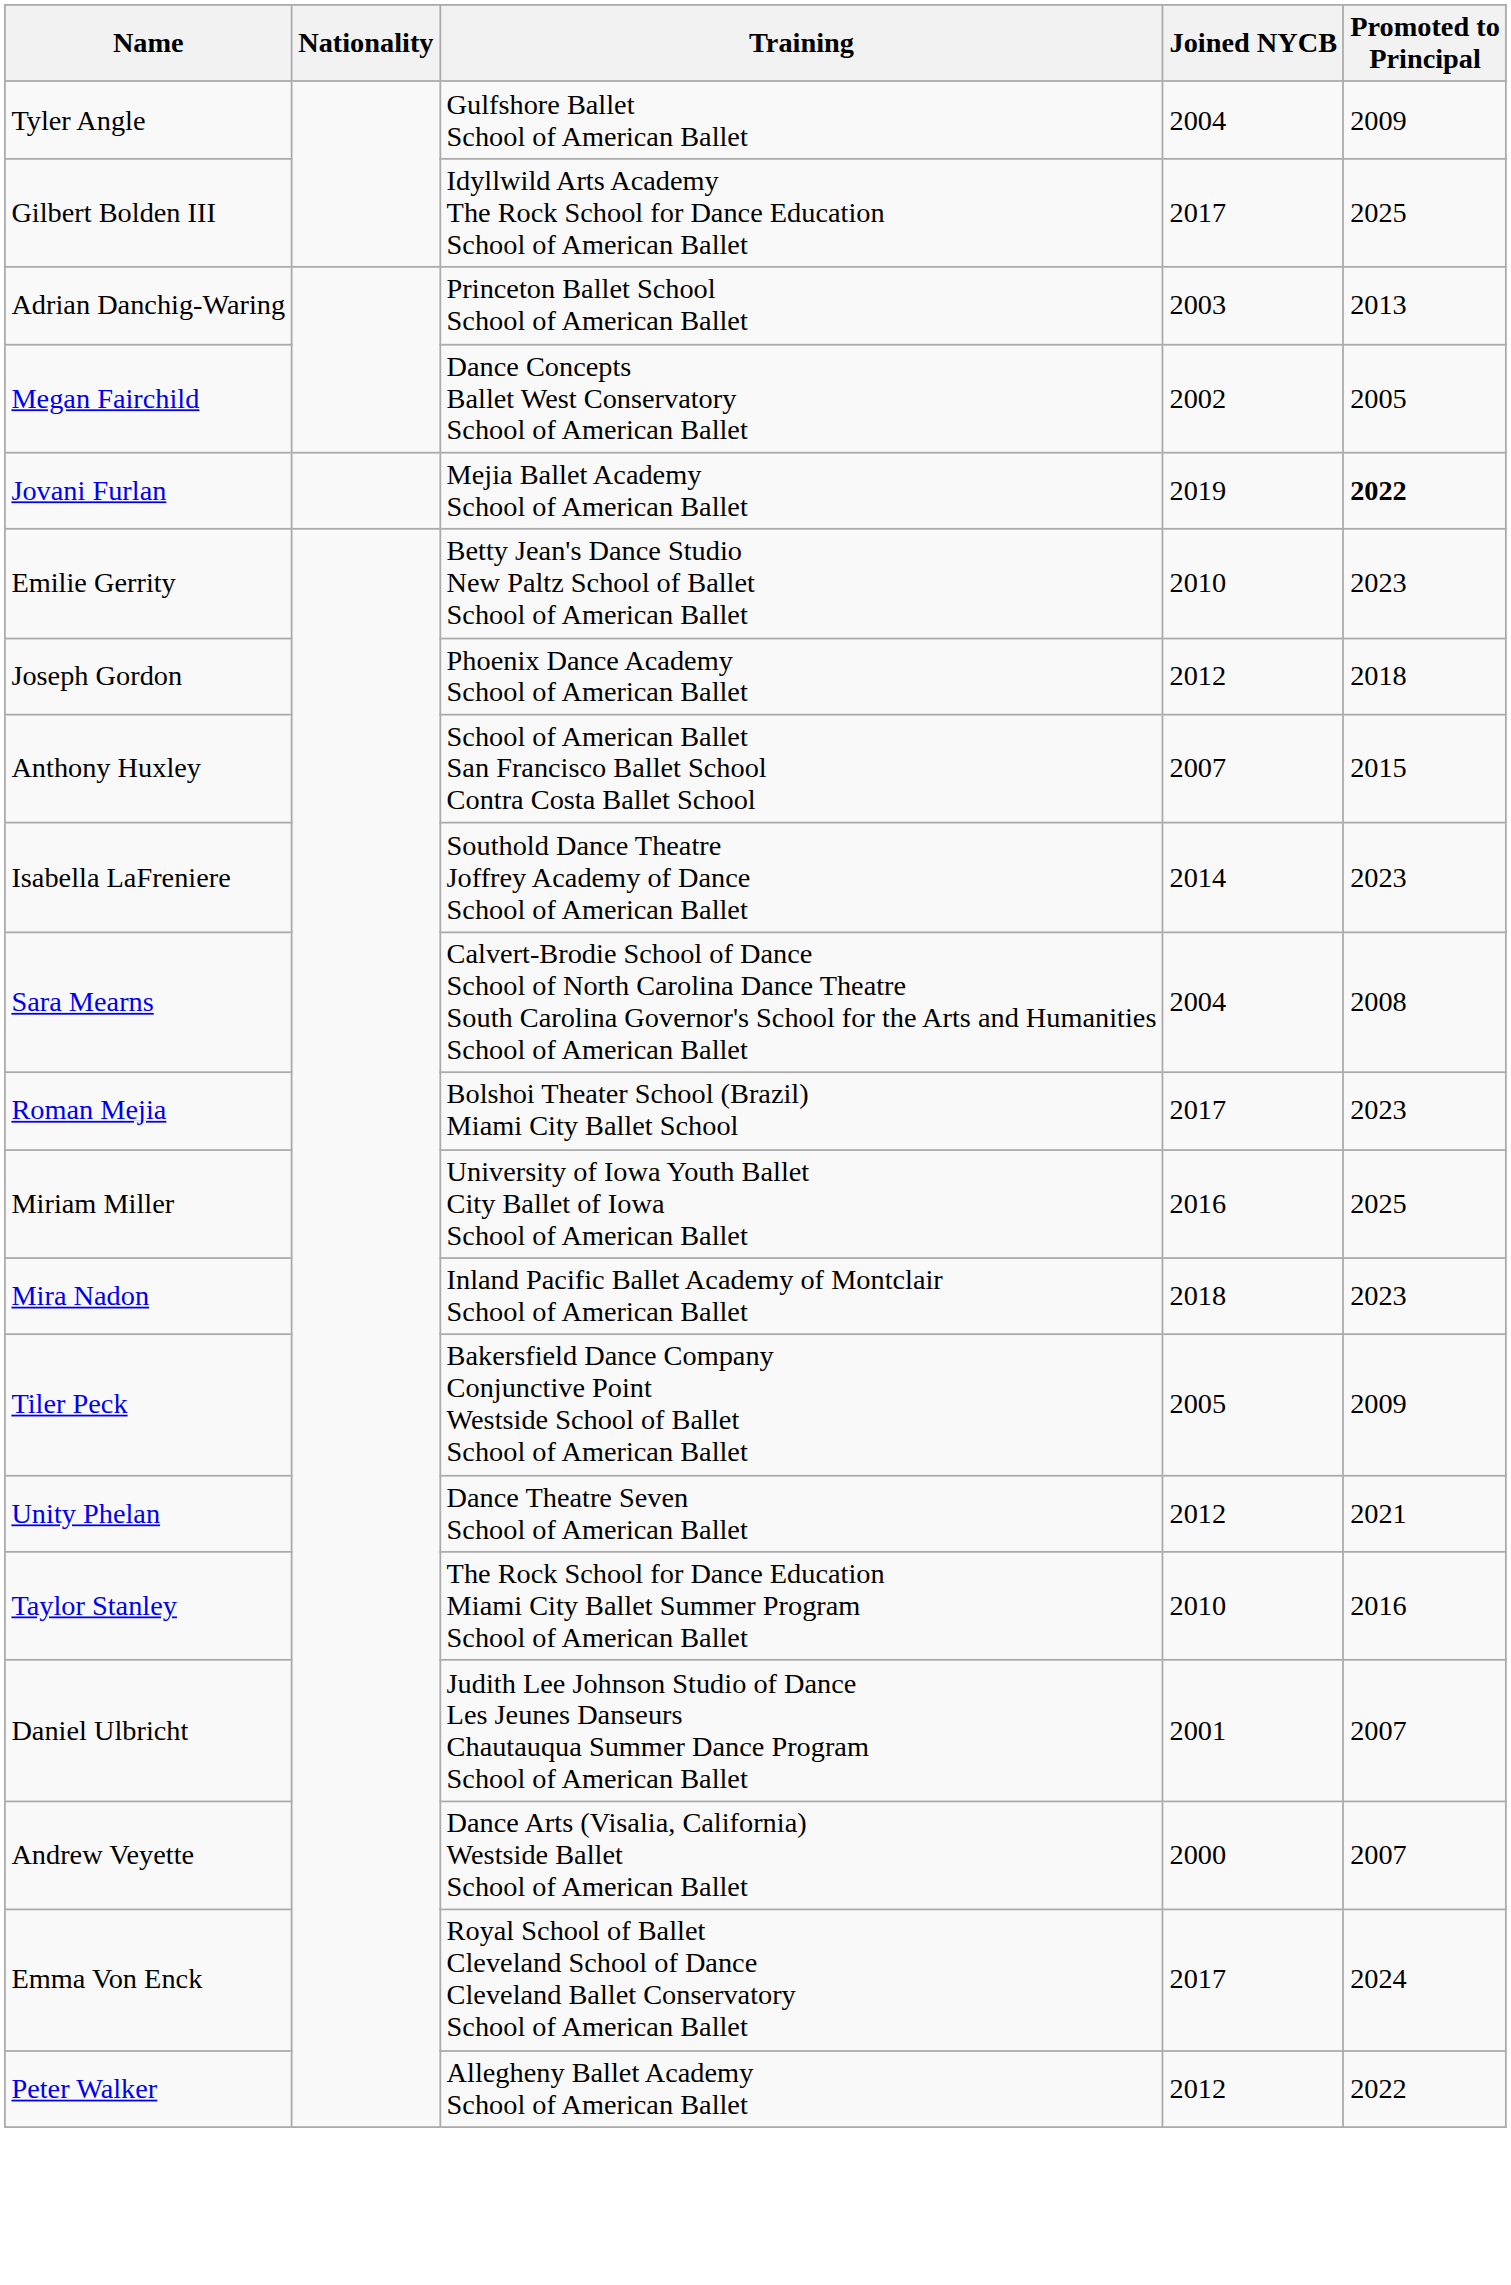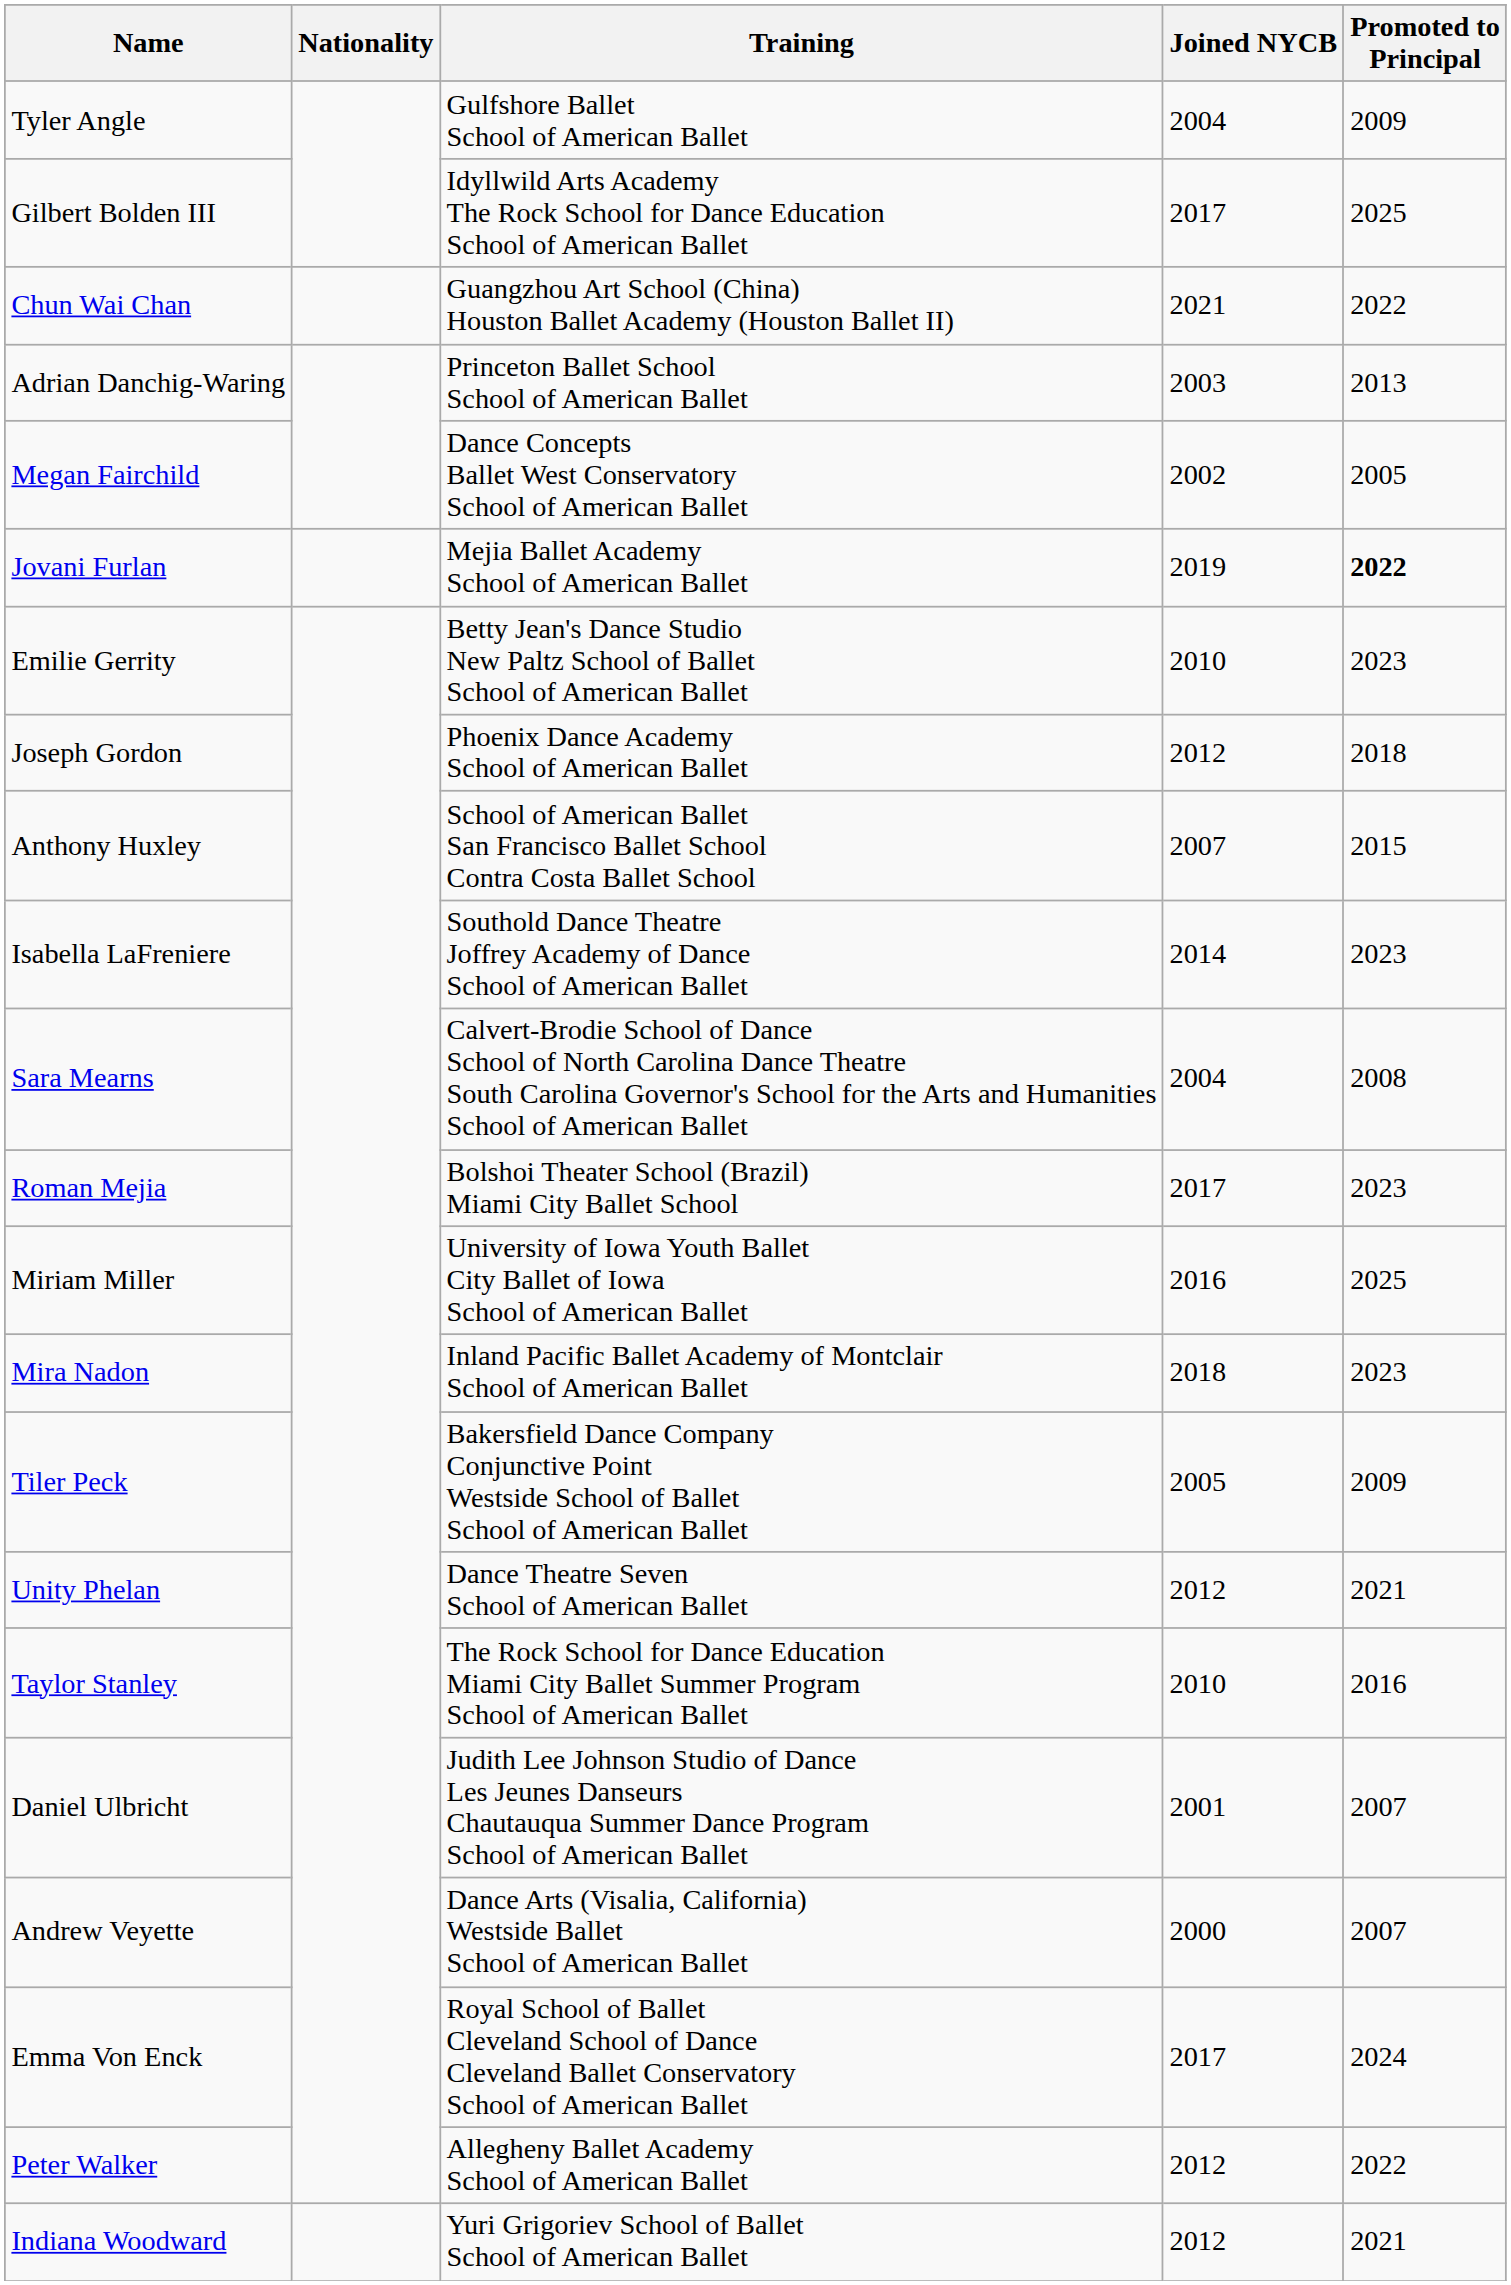 <table class="wikitable">
 <tr>
 <th>Name</th>
 <th>Nationality</th>
 <th>Training</th>
 <th>Joined NYCB</th>
 <th>Promoted to <br> Principal</th>
 </tr>
 <tr>
 <td>Tyler Angle</td>
 <td rowspan="2"></td>
 <td>Gulfshore Ballet<br>School of American Ballet</td>
 <td>2004</td>
 <td>2009</td>
 </tr>
 <tr>
 <td>Gilbert Bolden III</td>
 <td>Idyllwild Arts Academy<br>The Rock School for Dance Education<br>School of American Ballet</td>
 <td>2017</td>
 <td>2025</td>
+</tr>
+<tr>
+<td><a href='#'>Chun Wai Chan</a></td>
+<td></td>
+<td>Guangzhou Art School (China)<br>Houston Ballet Academy (Houston Ballet II)</td>
+<td>2021</td>
+<td>2022 </td>
 </tr>
 <tr>
 <td>Adrian Danchig-Waring</td>
 <td rowspan="2"></td>
 <td>Princeton Ballet School<br>School of American Ballet</td>
 <td>2003</td>
 <td>2013</td>
 </tr>
 <tr>
 <td><a href='#'>Megan Fairchild</a></td>
 <td>Dance Concepts<br>Ballet West Conservatory<br>School of American Ballet</td>
 <td>2002</td>
 <td>2005</td>
 </tr>
 <tr>
 <td><a href='#'>Jovani Furlan</a></td>
 <td></td>
 <td>Mejia Ballet Academy<br>School of American Ballet</td>
 <td>2019</td>
 <td><strong>2022</strong></td>
 </tr>
 <tr>
 <td>Emilie Gerrity</td>
 <td rowspan="15"></td>
 <td>Betty Jean's Dance Studio<br>New Paltz School of Ballet<br>School of American Ballet</td>
 <td>2010</td>
 <td>2023</td>
 </tr>
 <tr>
 <td>Joseph Gordon</td>
 <td>Phoenix Dance Academy<br>School of American Ballet</td>
 <td>2012</td>
 <td>2018</td>
 </tr>
 <tr>
 <td>Anthony Huxley</td>
 <td>School of American Ballet<br>San Francisco Ballet School<br>Contra Costa Ballet School</td>
 <td>2007</td>
 <td>2015</td>
 </tr>
 <tr>
 <td>Isabella LaFreniere</td>
 <td>Southold Dance Theatre<br>Joffrey Academy of Dance<br>School of American Ballet</td>
 <td>2014</td>
 <td>2023</td>
 </tr>
 <tr>
 <td><a href='#'>Sara Mearns</a></td>
 <td>Calvert-Brodie School of Dance<br>School of North Carolina Dance Theatre<br>South Carolina Governor's School for the Arts and Humanities<br>School of American Ballet</td>
 <td>2004</td>
 <td>2008</td>
 </tr>
 <tr>
 <td><a href='#'>Roman Mejia</a></td>
 <td>Bolshoi Theater School (Brazil)<br>Miami City Ballet School</td>
 <td>2017</td>
 <td>2023</td>
 </tr>
 <tr>
 <td>Miriam Miller</td>
 <td>University of Iowa Youth Ballet<br>City Ballet of Iowa<br>School of American Ballet</td>
 <td>2016</td>
 <td>2025</td>
 </tr>
 <tr>
 <td><a href='#'>Mira Nadon</a></td>
 <td>Inland Pacific Ballet Academy of Montclair<br>School of American Ballet</td>
 <td>2018</td>
 <td>2023</td>
 </tr>
 <tr>
 <td><a href='#'>Tiler Peck</a></td>
 <td>Bakersfield Dance Company<br>Conjunctive Point<br>Westside School of Ballet<br>School of American Ballet</td>
 <td>2005</td>
 <td>2009</td>
 </tr>
 <tr>
 <td><a href='#'>Unity Phelan</a></td>
 <td>Dance Theatre Seven<br>School of American Ballet</td>
 <td>2012</td>
 <td>2021</td>
 </tr>
 <tr>
 <td><a href='#'>Taylor Stanley</a></td>
 <td>The Rock School for Dance Education<br>Miami City Ballet Summer Program<br>School of American Ballet</td>
 <td>2010</td>
 <td>2016</td>
 </tr>
 <tr>
 <td>Daniel Ulbricht</td>
 <td>Judith Lee Johnson Studio of Dance<br>Les Jeunes Danseurs<br>Chautauqua Summer Dance Program<br>School of American Ballet</td>
 <td>2001</td>
 <td>2007</td>
 </tr>
 <tr>
 <td>Andrew Veyette</td>
 <td>Dance Arts (Visalia, California)<br>Westside Ballet<br>School of American Ballet</td>
 <td>2000</td>
 <td>2007</td>
 </tr>
 <tr>
 <td>Emma Von Enck</td>
 <td>Royal School of Ballet<br>Cleveland School of Dance<br>Cleveland Ballet Conservatory<br>School of American Ballet</td>
 <td>2017</td>
 <td>2024</td>
 </tr>
 <tr>
 <td><a href='#'>Peter Walker</a></td>
 <td>Allegheny Ballet Academy<br>School of American Ballet</td>
 <td>2012</td>
 <td>2022</td>
 </tr>
+<tr>
+<td><a href='#'>Indiana Woodward</a></td>
+<td></td>
+<td>Yuri Grigoriev School of Ballet<br>School of American Ballet</td>
+<td>2012</td>
+<td>2021</td>
+</tr>
 </table>
